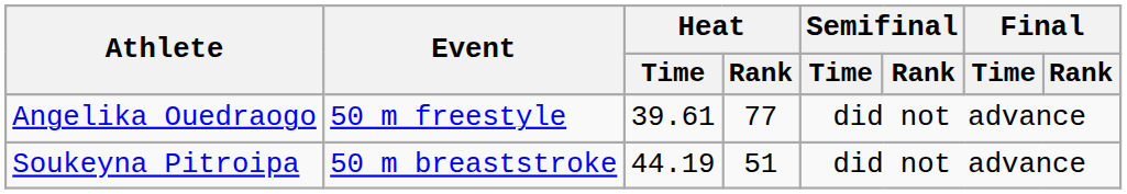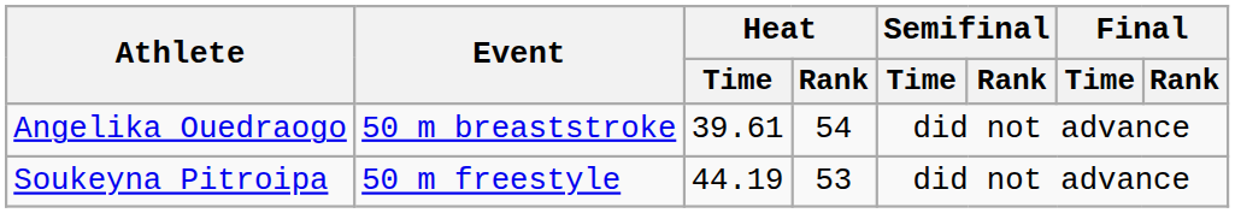 <table class="wikitable" style="text-align:center; font-size:90%">
 <tr>
 <th rowspan="2">Athlete</th>
 <th rowspan="2">Event</th>
 <th colspan="2">Heat</th>
 <th colspan="2">Semifinal</th>
 <th colspan="2">Final</th>
 </tr>
 <tr style="font-size:95%">
 <th>Time</th>
 <th>Rank</th>
 <th>Time</th>
 <th>Rank</th>
 <th>Time</th>
 <th>Rank</th>
 </tr>
 <tr>
 <td align=left><a href='#'>Angelika Ouedraogo</a></td>
-<td align=left><a href='#'>50 m freestyle</a></td>
+<td align=left><a href='#'>50 m breaststroke</a></td>
 <td>39.61</td>
-<td>77</td>
+<td>54</td>
 <td colspan=4>did not advance</td>
 </tr>
 <tr>
 <td align=left><a href='#'>Soukeyna Pitroipa</a></td>
-<td align=left><a href='#'>50 m breaststroke</a></td>
+<td align=left><a href='#'>50 m freestyle</a></td>
 <td>44.19</td>
-<td>51</td>
+<td>53</td>
 <td colspan=4>did not advance</td>
 </tr>
 </table>
